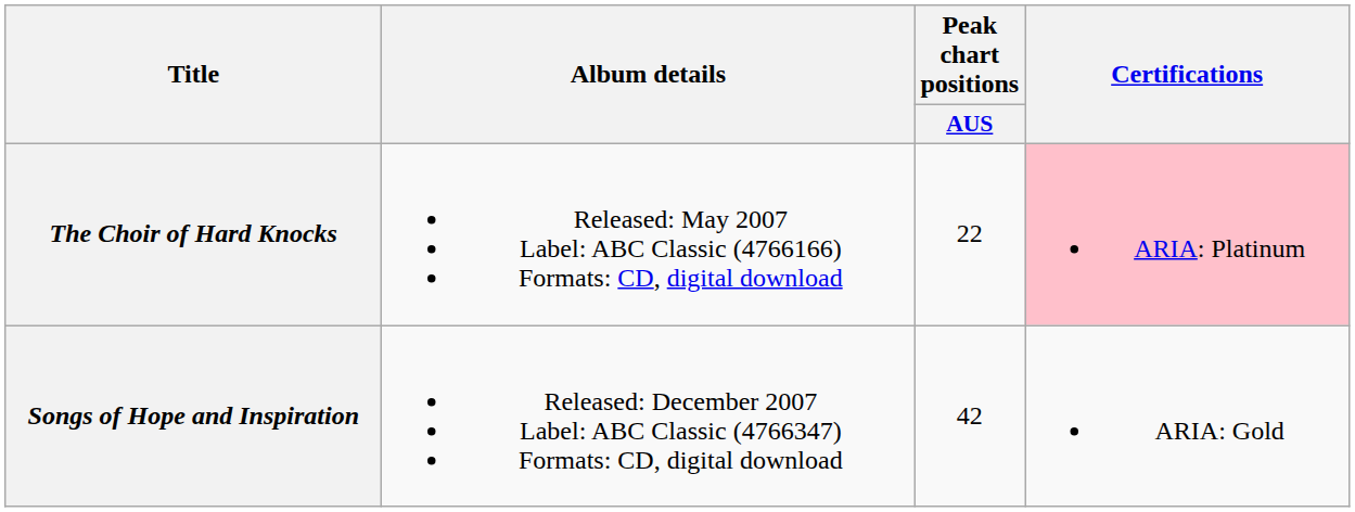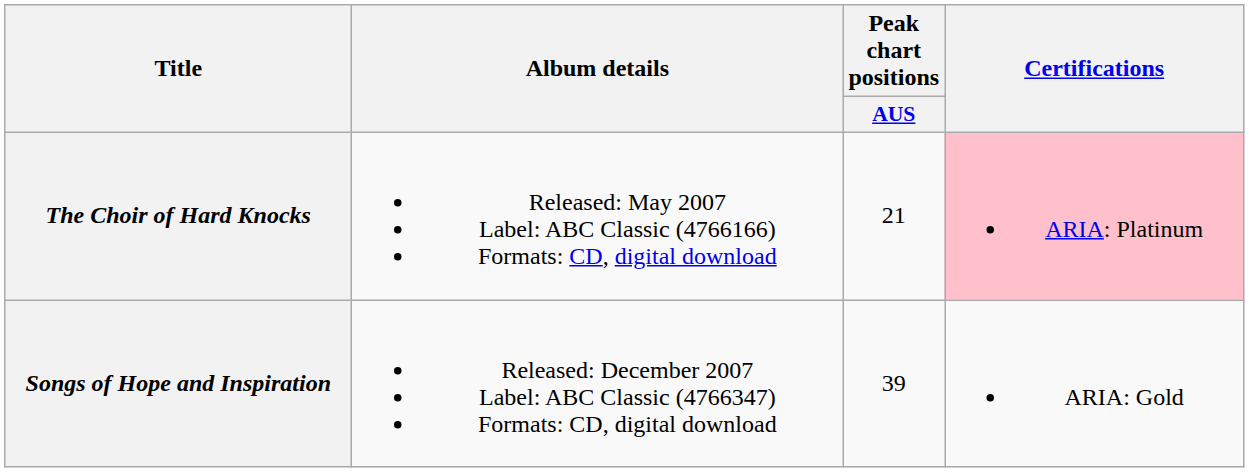 <table class="wikitable plainrowheaders" style="text-align:center;">
 <tr>
 <th scope="col" rowspan="2" style="width:14em;">Title</th>
 <th scope="col" rowspan="2" style="width:20em;">Album details</th>
 <th scope="col" colspan="1">Peak chart positions</th>
 <th scope="col" rowspan="2" style="width:12em;"><a href='#'>Certifications</a></th>
 </tr>
 <tr>
 <th scope="col" style="width:3em;font-size:90%;"><a href='#'>AUS</a><br></th>
 </tr>
 <tr>
 <th scope="row"><em>The Choir of Hard Knocks</em></th>
 <td><br><ul><li>Released: May 2007</li><li>Label: ABC Classic (4766166)</li><li>Formats: <a href='#'>CD</a>, <a href='#'>digital download</a></li></ul></td>
-<td>22</td>
+<td>21</td>
 <td style="background: pink;"><br><ul><li><a href='#'>ARIA</a>: Platinum</li></ul></td>
 </tr>
 <tr>
 <th scope="row"><em>Songs of Hope and Inspiration</em></th>
 <td><br><ul><li>Released: December 2007</li><li>Label: ABC Classic (4766347)</li><li>Formats: CD, digital download</li></ul></td>
-<td>42</td>
+<td>39</td>
 <td><br><ul><li>ARIA: Gold</li></ul></td>
 </tr>
 </table>
